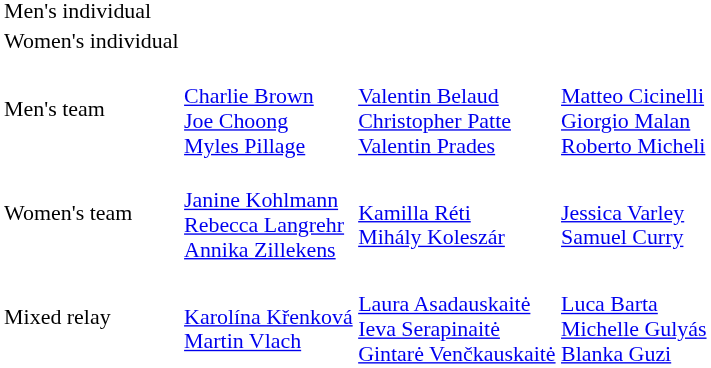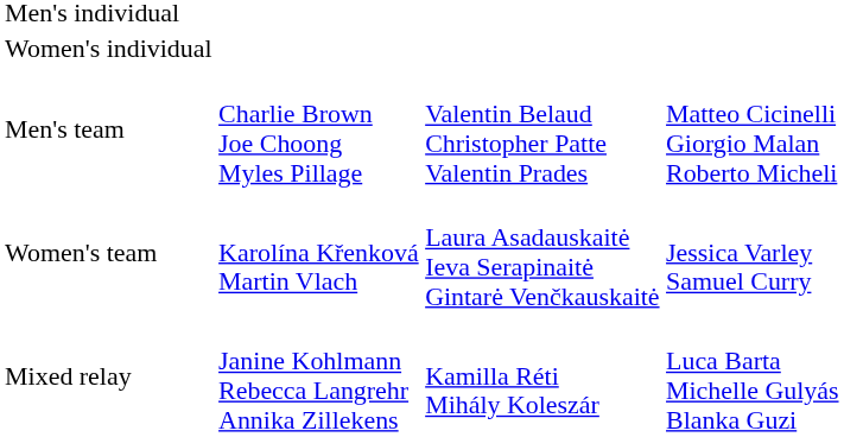 <table>
 <tr>
 <td>Men's individual<br></td>
 <td></td>
 <td></td>
 <td></td>
 </tr>
 <tr>
 <td>Women's individual<br></td>
 <td></td>
 <td></td>
 <td></td>
 </tr>
 <tr>
 <td>Men's team<br></td>
 <td><br><a href='#'>Charlie Brown</a><br><a href='#'>Joe Choong</a><br><a href='#'>Myles Pillage</a></td>
 <td><br><a href='#'>Valentin Belaud</a><br><a href='#'>Christopher Patte</a><br><a href='#'>Valentin Prades</a></td>
 <td><br><a href='#'>Matteo Cicinelli</a><br><a href='#'>Giorgio Malan</a><br><a href='#'>Roberto Micheli</a></td>
 </tr>
 <tr>
 <td>Women's team<br></td>
-<td><br><a href='#'>Janine Kohlmann</a><br><a href='#'>Rebecca Langrehr</a><br><a href='#'>Annika Zillekens</a></td>
-<td><br><a href='#'>Kamilla Réti</a><br><a href='#'>Mihály Koleszár</a></td>
+<td><br><a href='#'>Karolína Křenková</a><br><a href='#'>Martin Vlach</a></td>
+<td><br><a href='#'>Laura Asadauskaitė</a><br><a href='#'>Ieva Serapinaitė</a><br><a href='#'>Gintarė Venčkauskaitė</a></td>
 <td><br><a href='#'>Jessica Varley</a><br><a href='#'>Samuel Curry</a></td>
 </tr>
 <tr>
 <td>Mixed relay<br></td>
-<td><br><a href='#'>Karolína Křenková</a><br><a href='#'>Martin Vlach</a></td>
-<td><br><a href='#'>Laura Asadauskaitė</a><br><a href='#'>Ieva Serapinaitė</a><br><a href='#'>Gintarė Venčkauskaitė</a></td>
+<td><br><a href='#'>Janine Kohlmann</a><br><a href='#'>Rebecca Langrehr</a><br><a href='#'>Annika Zillekens</a></td>
+<td><br><a href='#'>Kamilla Réti</a><br><a href='#'>Mihály Koleszár</a></td>
 <td><br><a href='#'>Luca Barta</a><br><a href='#'>Michelle Gulyás</a><br><a href='#'>Blanka Guzi</a></td>
 </tr>
 </table>
